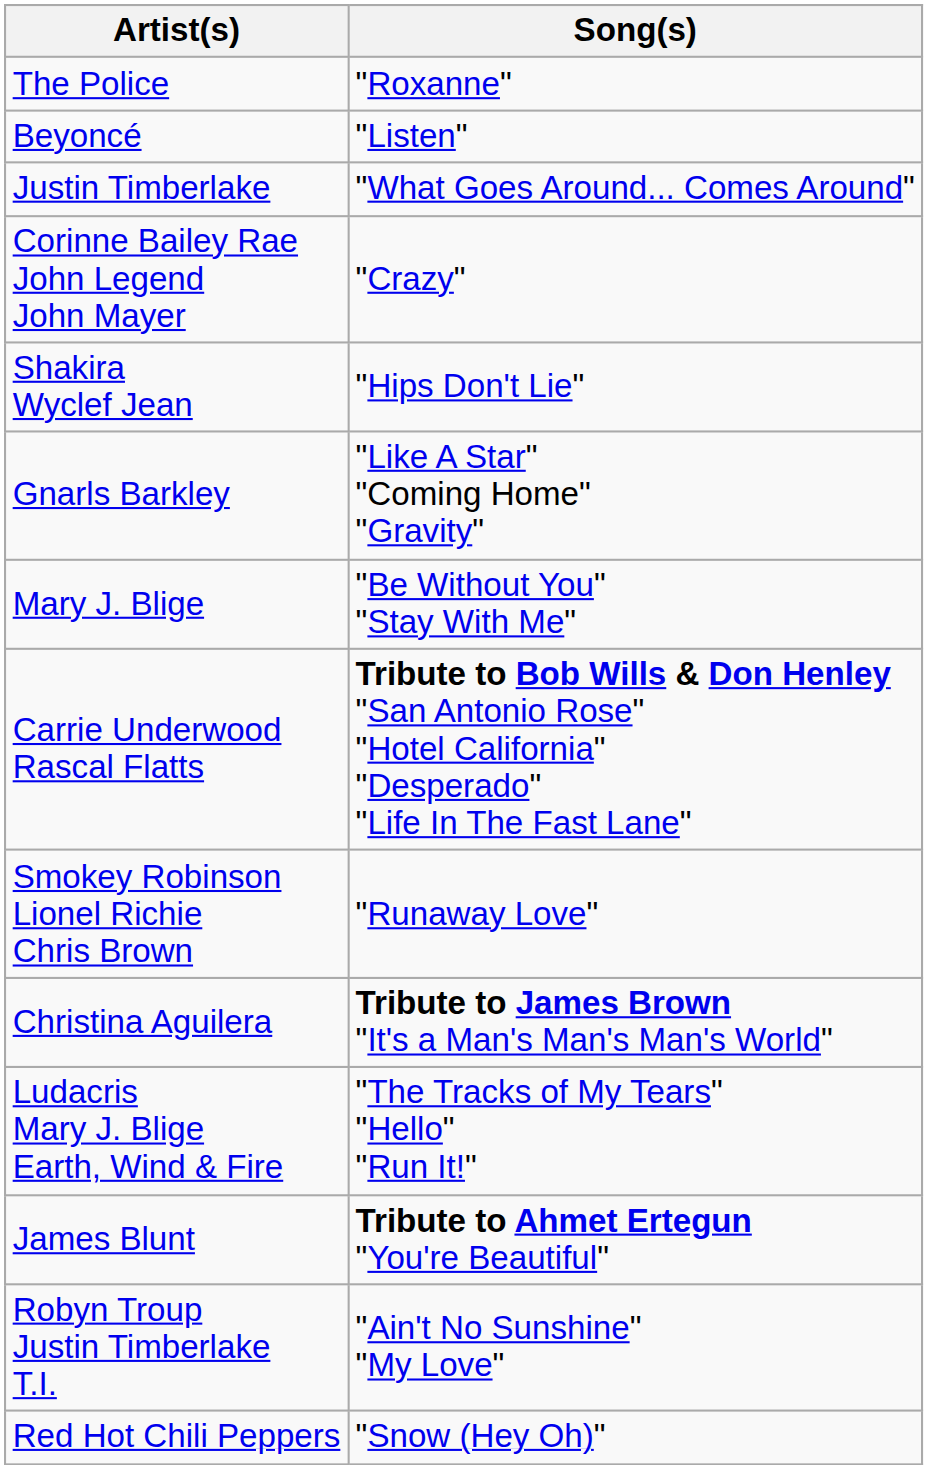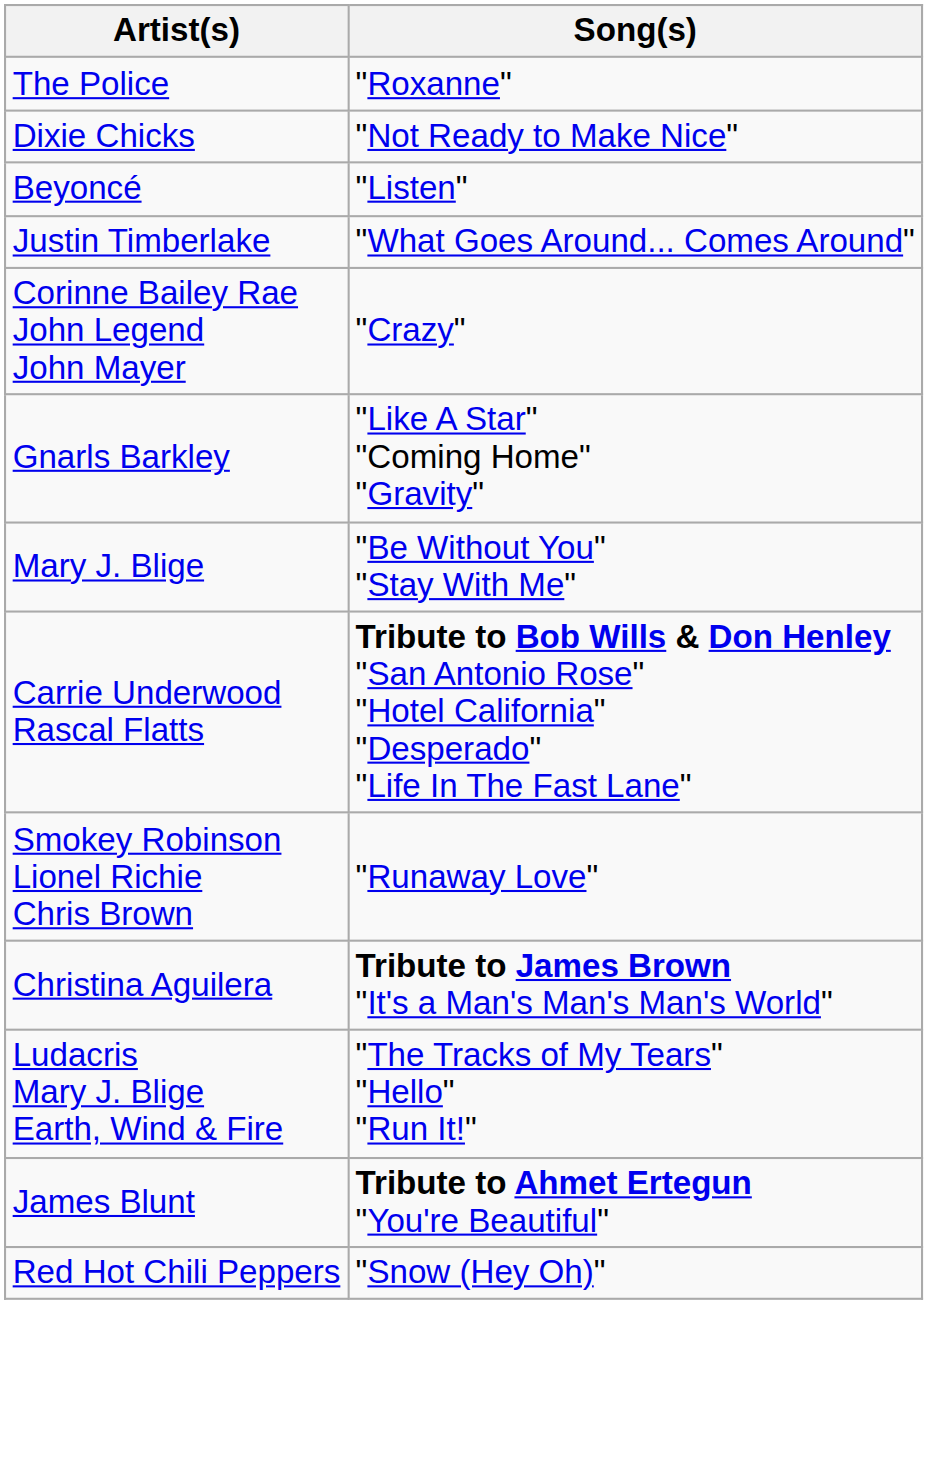 <table class="wikitable plainrowheaders">
 <tr>
 <th scope="col">Artist(s)</th>
 <th scope="col">Song(s)</th>
 </tr>
 <tr>
 <td><a href='#'>The Police</a></td>
 <td>"<a href='#'>Roxanne</a>"</td>
+</tr>
+<tr>
+<td><a href='#'>Dixie Chicks</a></td>
+<td>"<a href='#'>Not Ready to Make Nice</a>"</td>
 </tr>
 <tr>
 <td><a href='#'>Beyoncé</a></td>
 <td>"<a href='#'>Listen</a>"</td>
 </tr>
 <tr>
 <td><a href='#'>Justin Timberlake</a></td>
 <td>"<a href='#'>What Goes Around... Comes Around</a>"</td>
 </tr>
 <tr>
 <td><a href='#'>Corinne Bailey Rae</a><br><a href='#'>John Legend</a><br><a href='#'>John Mayer</a></td>
 <td>"<a href='#'>Crazy</a>"</td>
-</tr>
-<tr>
-<td><a href='#'>Shakira</a><br><a href='#'>Wyclef Jean</a></td>
-<td>"<a href='#'>Hips Don't Lie</a>"</td>
 </tr>
 <tr>
 <td><a href='#'>Gnarls Barkley</a></td>
 <td>"<a href='#'>Like A Star</a>"<br>"Coming Home"<br>"<a href='#'>Gravity</a>"</td>
 </tr>
 <tr>
 <td><a href='#'>Mary J. Blige</a></td>
 <td>"<a href='#'>Be Without You</a>"<br>"<a href='#'>Stay With Me</a>"</td>
 </tr>
 <tr>
 <td><a href='#'>Carrie Underwood</a><br><a href='#'>Rascal Flatts</a></td>
 <td><strong>Tribute to <a href='#'>Bob Wills</a> & <a href='#'>Don Henley</a></strong><br>"<a href='#'>San Antonio Rose</a>"<br>"<a href='#'>Hotel California</a>"<br>"<a href='#'>Desperado</a>"<br>"<a href='#'>Life In The Fast Lane</a>"</td>
 </tr>
 <tr>
 <td><a href='#'>Smokey Robinson</a><br><a href='#'>Lionel Richie</a><br><a href='#'>Chris Brown</a></td>
 <td>"<a href='#'>Runaway Love</a>"</td>
 </tr>
 <tr>
 <td><a href='#'>Christina Aguilera</a></td>
 <td><strong>Tribute to <a href='#'>James Brown</a></strong><br>"<a href='#'>It's a Man's Man's Man's World</a>"</td>
 </tr>
 <tr>
 <td><a href='#'>Ludacris</a><br><a href='#'>Mary J. Blige</a><br><a href='#'>Earth, Wind & Fire</a></td>
 <td>"<a href='#'>The Tracks of My Tears</a>"<br>"<a href='#'>Hello</a>"<br>"<a href='#'>Run It!</a>"</td>
 </tr>
 <tr>
 <td><a href='#'>James Blunt</a></td>
 <td><strong>Tribute to <a href='#'>Ahmet Ertegun</a></strong><br>"<a href='#'>You're Beautiful</a>"</td>
 </tr>
 <tr>
-<td><a href='#'>Robyn Troup</a><br><a href='#'>Justin Timberlake</a><br><a href='#'>T.I.</a></td>
-<td>"<a href='#'>Ain't No Sunshine</a>"<br>"<a href='#'>My Love</a>"</td>
-</tr>
-<tr>
 <td><a href='#'>Red Hot Chili Peppers</a></td>
 <td>"<a href='#'>Snow (Hey Oh)</a>"</td>
 </tr>
 </table>
